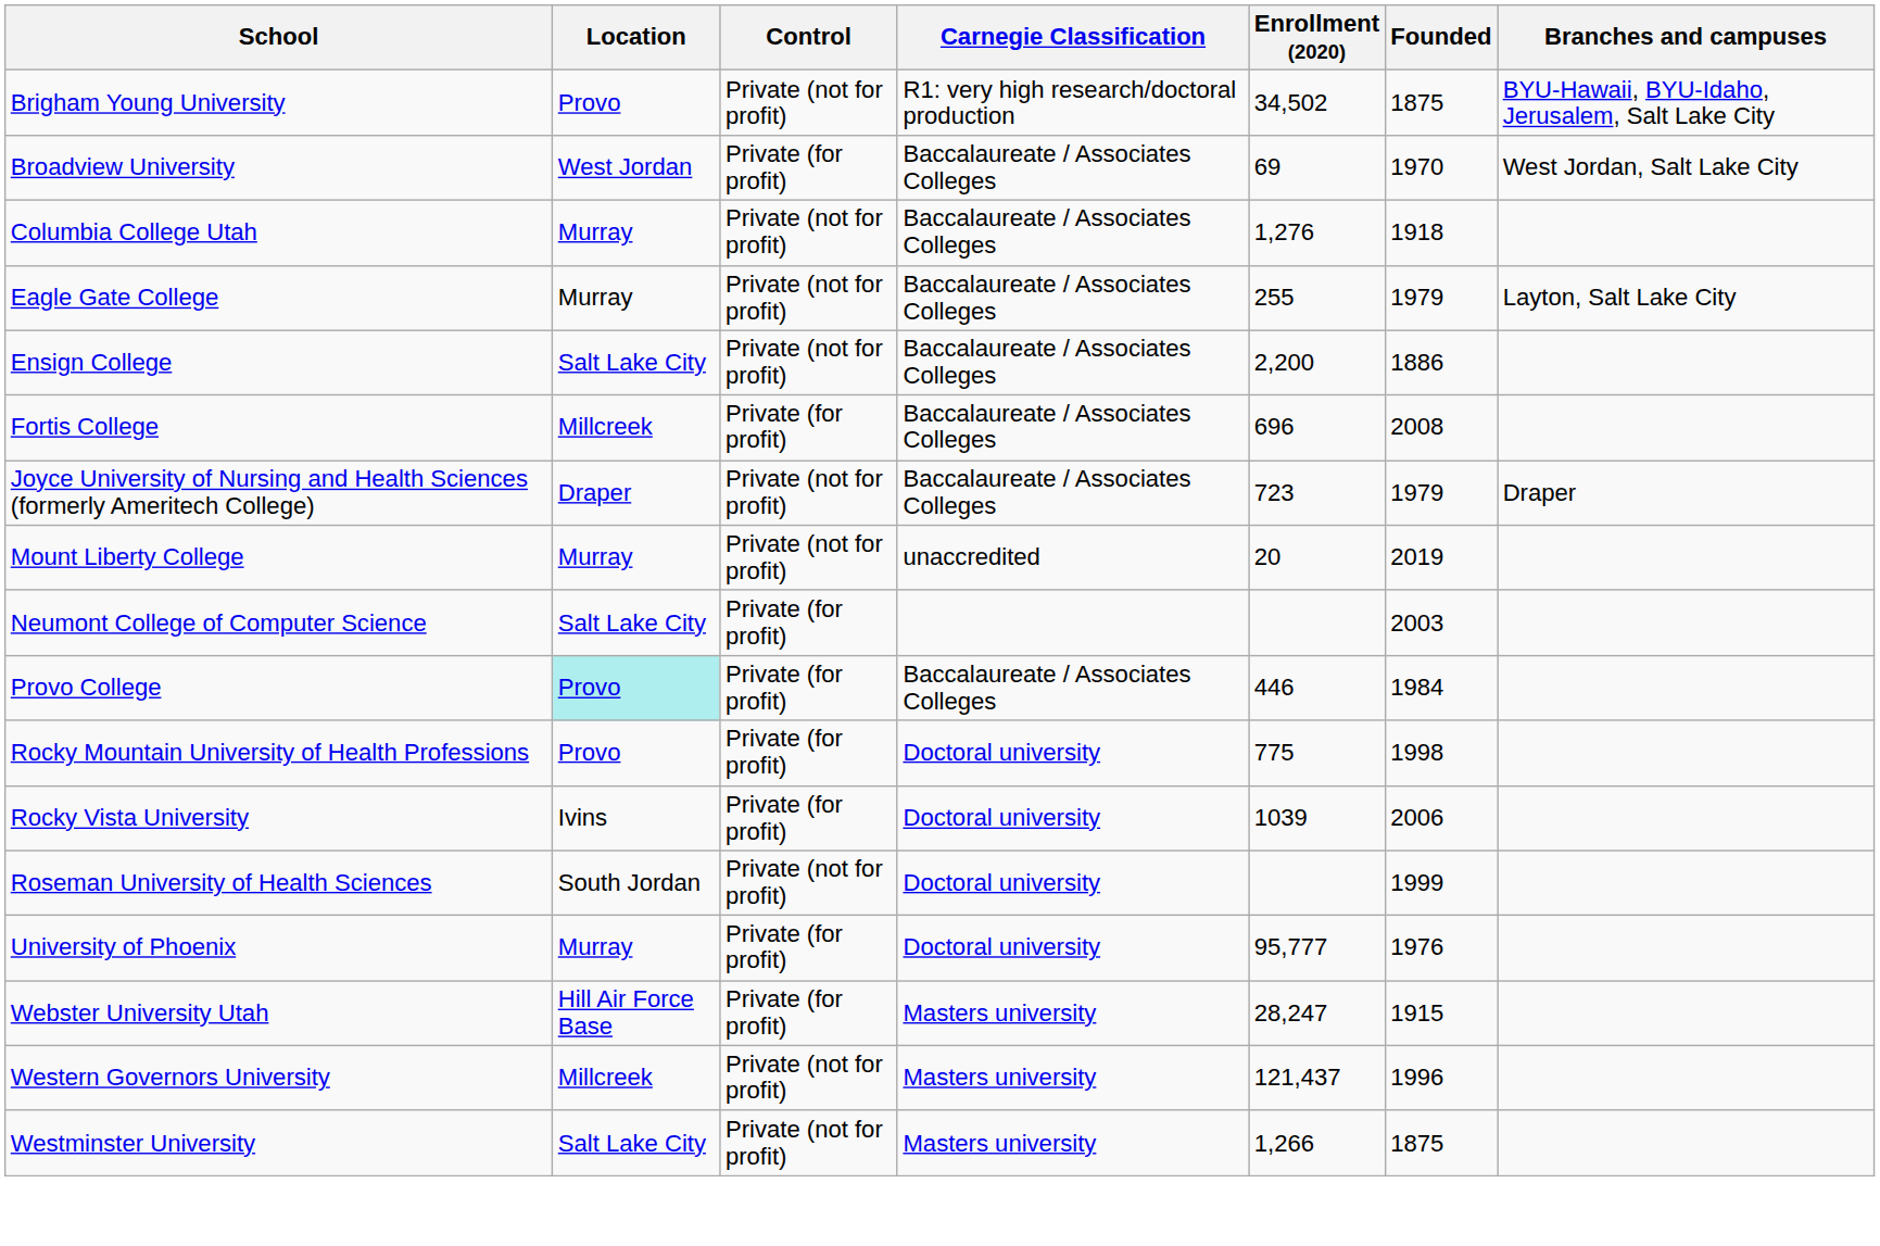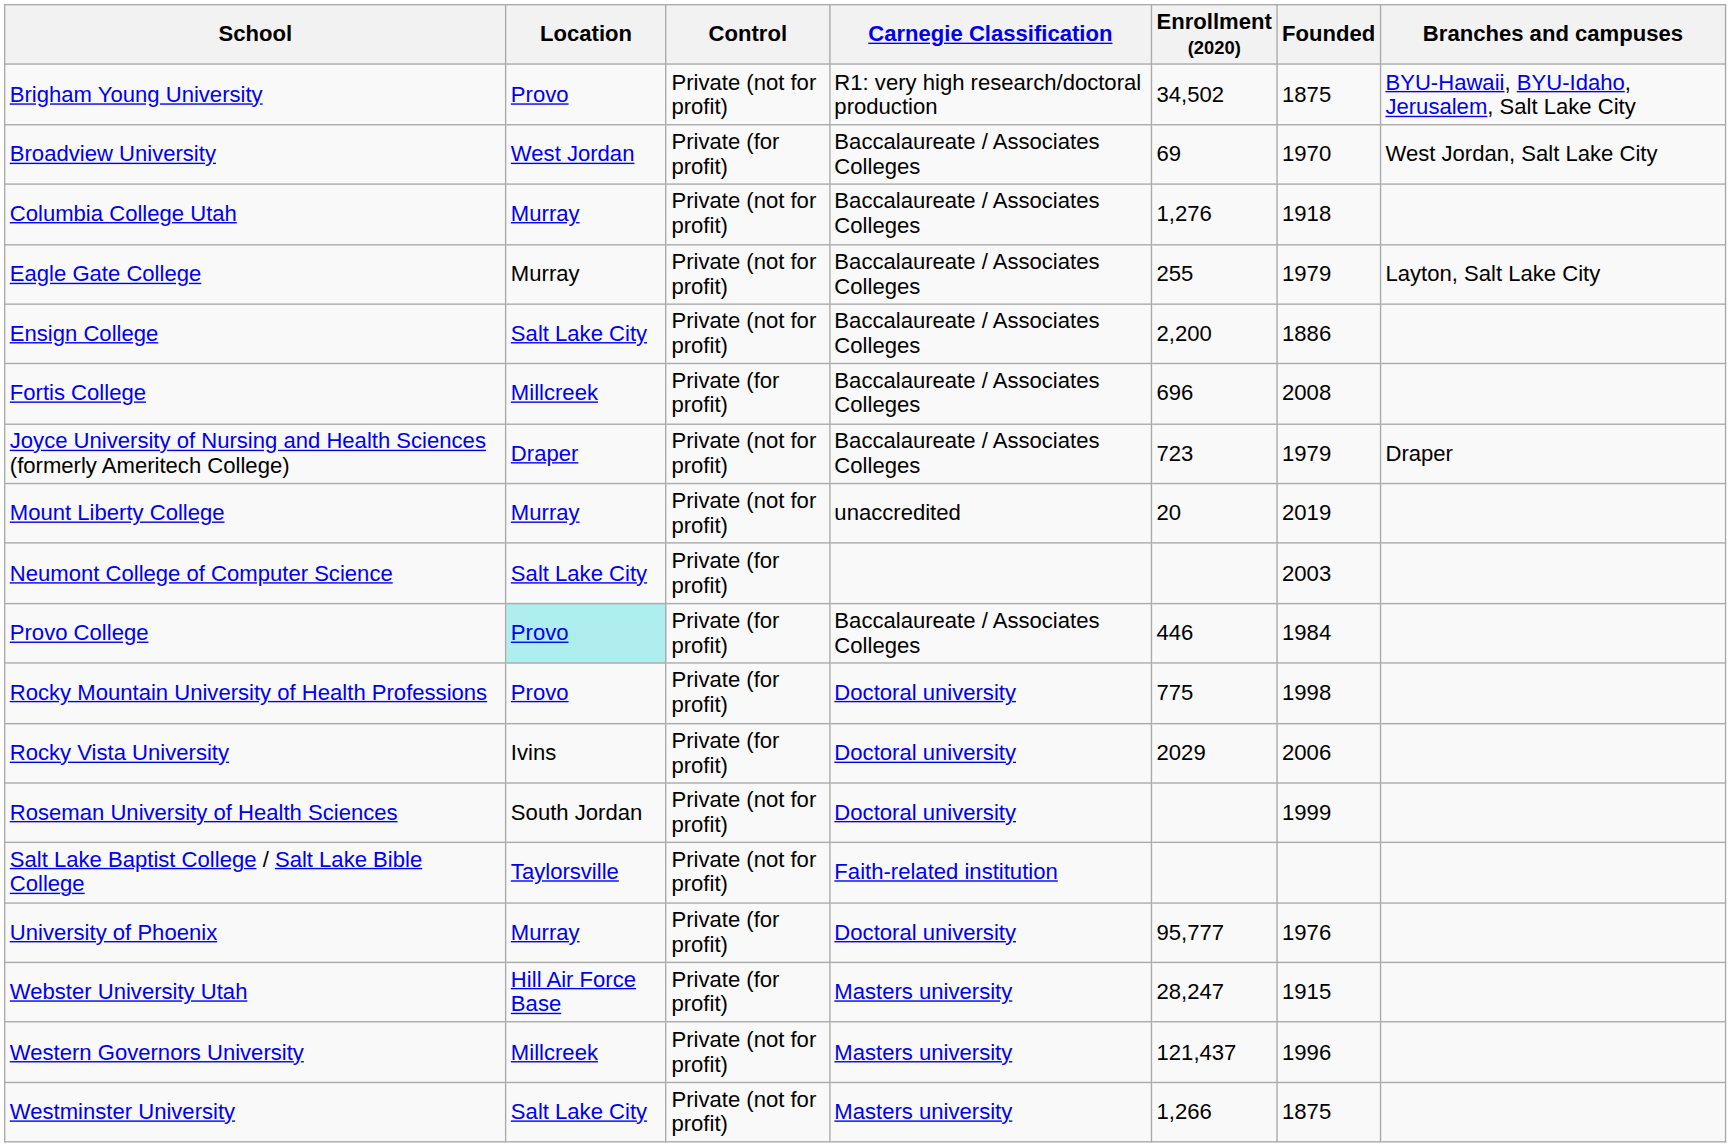 <table class="wikitable sortable"}>
 <tr>
 <th>School</th>
 <th>Location</th>
 <th>Control</th>
 <th><a href='#'>Carnegie Classification</a></th>
 <th>Enrollment<br><small>(2020)</small></th>
 <th>Founded</th>
 <th>Branches and campuses</th>
 </tr>
 <tr>
 <td><a href='#'>Brigham Young University</a></td>
 <td><a href='#'>Provo</a></td>
 <td>Private (not for profit)</td>
 <td>R1: very high research/doctoral production </td>
 <td>34,502</td>
 <td>1875</td>
 <td><a href='#'>BYU-Hawaii</a>, <a href='#'>BYU-Idaho</a>, <a href='#'>Jerusalem</a>, Salt Lake City</td>
 </tr>
 <tr>
 <td><a href='#'>Broadview University</a></td>
 <td><a href='#'>West Jordan</a></td>
 <td>Private (for profit)</td>
 <td>Baccalaureate / Associates Colleges</td>
 <td>69</td>
 <td>1970</td>
 <td>West Jordan, Salt Lake City</td>
 </tr>
 <tr>
 <td><a href='#'>Columbia College Utah</a></td>
 <td><a href='#'>Murray</a></td>
 <td>Private (not for profit)</td>
 <td>Baccalaureate / Associates Colleges</td>
 <td>1,276</td>
 <td>1918</td>
 <td></td>
 </tr>
 <tr>
 <td><a href='#'>Eagle Gate College</a></td>
 <td>Murray</td>
 <td>Private (not for profit)</td>
 <td>Baccalaureate / Associates Colleges</td>
 <td>255</td>
 <td>1979</td>
 <td>Layton, Salt Lake City</td>
 </tr>
 <tr>
 <td><a href='#'>Ensign College</a></td>
 <td><a href='#'>Salt Lake City</a></td>
 <td>Private (not for profit)</td>
 <td>Baccalaureate / Associates Colleges</td>
 <td>2,200</td>
 <td>1886</td>
 <td></td>
 </tr>
 <tr>
 <td><a href='#'>Fortis College</a></td>
 <td><a href='#'>Millcreek</a></td>
 <td>Private (for profit)</td>
 <td>Baccalaureate / Associates Colleges</td>
 <td>696</td>
 <td>2008</td>
 <td></td>
 </tr>
 <tr>
 <td><a href='#'>Joyce University of Nursing and Health Sciences</a> (formerly Ameritech College)</td>
 <td><a href='#'>Draper</a></td>
 <td>Private (not for profit)</td>
 <td>Baccalaureate / Associates Colleges</td>
 <td>723</td>
 <td>1979</td>
 <td>Draper</td>
 </tr>
 <tr>
 <td><a href='#'>Mount Liberty College</a></td>
 <td><a href='#'>Murray</a></td>
 <td>Private (not for profit)</td>
 <td>unaccredited</td>
 <td>20</td>
 <td>2019</td>
 <td></td>
 </tr>
 <tr>
 <td><a href='#'>Neumont College of Computer Science</a></td>
 <td><a href='#'>Salt Lake City</a></td>
 <td>Private (for profit)</td>
 <td></td>
 <td></td>
 <td>2003</td>
 <td></td>
 </tr>
 <tr>
 <td><a href='#'>Provo College</a></td>
 <td style="background: paleturquoise;"><a href='#'>Provo</a></td>
 <td>Private (for profit)</td>
 <td>Baccalaureate / Associates Colleges</td>
 <td>446</td>
 <td>1984</td>
 <td></td>
 </tr>
 <tr>
 <td><a href='#'>Rocky Mountain University of Health Professions</a></td>
 <td><a href='#'>Provo</a></td>
 <td>Private (for profit)</td>
 <td><a href='#'>Doctoral university</a></td>
 <td>775</td>
 <td>1998</td>
 <td></td>
 </tr>
 <tr>
 <td><a href='#'>Rocky Vista University</a></td>
 <td>Ivins</td>
 <td>Private (for profit)</td>
 <td><a href='#'>Doctoral university</a></td>
-<td>1039</td>
+<td>2029</td>
 <td>2006</td>
 <td></td>
 </tr>
 <tr>
 <td><a href='#'>Roseman University of Health Sciences</a></td>
 <td>South Jordan</td>
 <td>Private (not for profit)</td>
 <td><a href='#'>Doctoral university</a></td>
 <td></td>
 <td>1999</td>
+<td></td>
+</tr>
+<tr>
+<td><a href='#'>Salt Lake Baptist College</a> / <a href='#'>Salt Lake Bible College</a></td>
+<td><a href='#'>Taylorsville</a></td>
+<td>Private (not for profit)</td>
+<td><a href='#'>Faith-related institution</a></td>
+<td></td>
+<td></td>
 <td></td>
 </tr>
 <tr>
 <td><a href='#'>University of Phoenix</a></td>
 <td><a href='#'>Murray</a></td>
 <td>Private (for profit)</td>
 <td><a href='#'>Doctoral university</a></td>
 <td>95,777</td>
 <td>1976</td>
 <td></td>
 </tr>
 <tr>
 <td><a href='#'>Webster University Utah</a></td>
 <td><a href='#'>Hill Air Force Base</a></td>
 <td>Private (for profit)</td>
 <td><a href='#'>Masters university</a></td>
 <td>28,247</td>
 <td>1915</td>
 <td></td>
 </tr>
 <tr>
 <td><a href='#'>Western Governors University</a></td>
 <td><a href='#'>Millcreek</a></td>
 <td>Private (not for profit)</td>
 <td><a href='#'>Masters university</a></td>
 <td>121,437</td>
 <td>1996</td>
 <td></td>
 </tr>
 <tr>
 <td><a href='#'>Westminster University</a></td>
 <td><a href='#'>Salt Lake City</a></td>
 <td>Private (not for profit)</td>
 <td><a href='#'>Masters university</a></td>
 <td>1,266</td>
 <td>1875</td>
 <td></td>
 </tr>
 </table>
